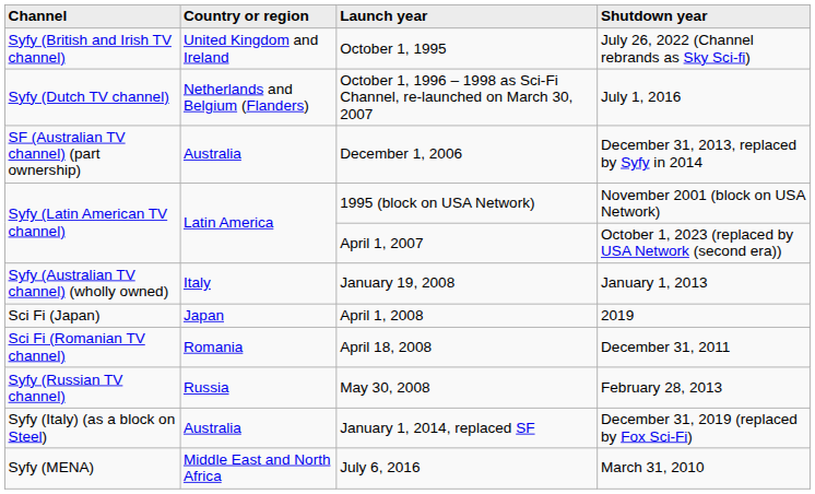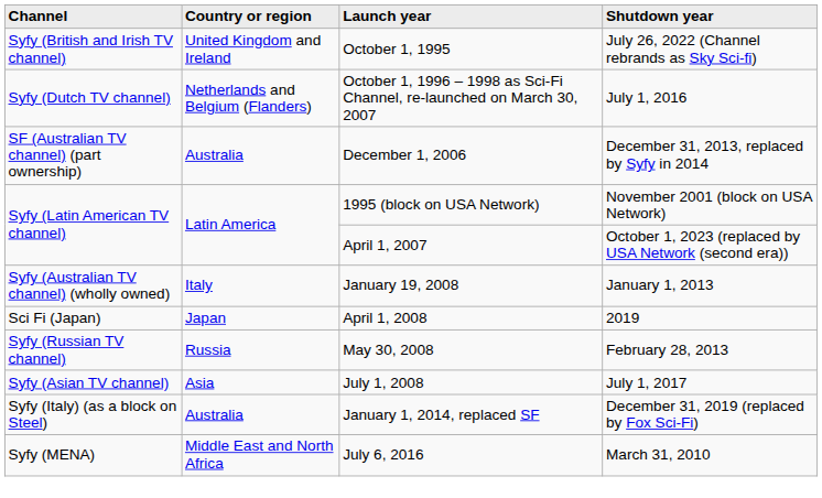 <table class="wikitable sortable mw-collapsible">
 <tr bgcolor="#ececec">
 <td><strong>Channel</strong></td>
 <td><strong>Country or region</strong></td>
 <td><strong>Launch year</strong></td>
 <td><strong>Shutdown year</strong></td>
 </tr>
 <tr>
 <td><a href='#'>Syfy (British and Irish TV channel)</a></td>
 <td><a href='#'>United Kingdom</a> and <a href='#'>Ireland</a></td>
 <td>October 1, 1995</td>
 <td>July 26, 2022 (Channel rebrands as <a href='#'>Sky Sci-fi</a>)</td>
 </tr>
 <tr>
 <td><a href='#'>Syfy (Dutch TV channel)</a></td>
 <td><a href='#'>Netherlands</a> and <a href='#'>Belgium</a> (<a href='#'>Flanders</a>)</td>
 <td>October 1, 1996 – 1998 as Sci-Fi Channel, re-launched on March 30, 2007</td>
 <td>July 1, 2016</td>
 </tr>
 <tr>
 <td><a href='#'>SF (Australian TV channel)</a> (part ownership)</td>
 <td><a href='#'>Australia</a></td>
 <td>December 1, 2006</td>
 <td>December 31, 2013, replaced by <a href='#'>Syfy</a> in 2014</td>
 </tr>
 <tr>
 <td rowspan="2"><a href='#'>Syfy (Latin American TV channel)</a></td>
 <td rowspan="2"><a href='#'>Latin America</a></td>
 <td>1995 (block on USA Network)</td>
 <td>November 2001 (block on USA Network)</td>
 </tr>
 <tr>
 <td>April 1, 2007</td>
 <td>October 1, 2023 (replaced by <a href='#'>USA Network</a> (second era))</td>
 </tr>
 <tr>
 <td><a href='#'>Syfy (Australian TV channel)</a> (wholly owned)</td>
 <td><a href='#'>Italy</a></td>
 <td>January 19, 2008</td>
 <td>January 1, 2013</td>
 </tr>
 <tr>
 <td>Sci Fi (Japan)</td>
 <td><a href='#'>Japan</a></td>
 <td>April 1, 2008</td>
 <td>2019</td>
 </tr>
 <tr>
-<td><a href='#'>Sci Fi (Romanian TV channel)</a></td>
-<td><a href='#'>Romania</a></td>
-<td>April 18, 2008</td>
-<td>December 31, 2011</td>
-</tr>
-<tr>
 <td><a href='#'>Syfy (Russian TV channel)</a></td>
 <td><a href='#'>Russia</a></td>
 <td>May 30, 2008</td>
 <td>February 28, 2013</td>
+</tr>
+<tr>
+<td><a href='#'>Syfy (Asian TV channel)</a></td>
+<td><a href='#'>Asia</a></td>
+<td>July 1, 2008</td>
+<td>July 1, 2017</td>
 </tr>
 <tr>
 <td>Syfy (Italy) (as a block on <a href='#'>Steel</a>)</td>
 <td><a href='#'>Australia</a></td>
 <td>January 1, 2014, replaced <a href='#'>SF</a></td>
 <td>December 31, 2019 (replaced by <a href='#'>Fox Sci-Fi</a>)</td>
 </tr>
 <tr>
 <td>Syfy (MENA)</td>
 <td><a href='#'>Middle East and North Africa</a></td>
 <td>July 6, 2016</td>
 <td>March 31, 2010</td>
 </tr>
 </table>
